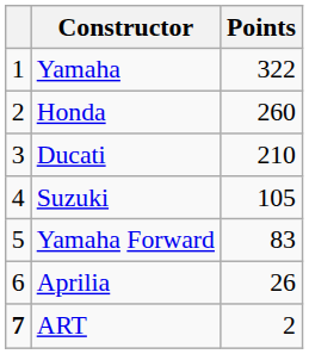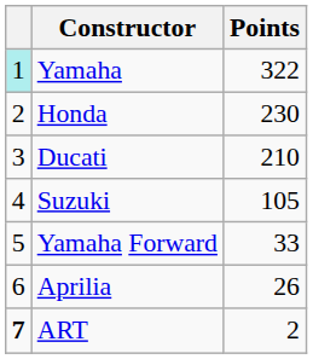 <table class="wikitable" style="font-size: 95%;">
 <tr>
 <th></th>
 <th>Constructor</th>
 <th>Points</th>
 </tr>
 <tr>
-<td align=center>1</td>
+<td align=center style="background: paleturquoise;">1</td>
 <td> <a href='#'>Yamaha</a></td>
 <td align=right>322</td>
 </tr>
 <tr>
 <td align=center>2</td>
 <td> <a href='#'>Honda</a></td>
-<td align=right>260</td>
+<td align=right>230</td>
 </tr>
 <tr>
 <td align=center>3</td>
 <td> <a href='#'>Ducati</a></td>
 <td align=right>210</td>
 </tr>
 <tr>
 <td align=center>4</td>
 <td> <a href='#'>Suzuki</a></td>
 <td align=right>105</td>
 </tr>
 <tr>
 <td align=center>5</td>
 <td> <a href='#'>Yamaha</a> <a href='#'>Forward</a></td>
-<td align=right>83</td>
+<td align=right>33</td>
 </tr>
 <tr>
 <td align=center>6</td>
 <td> <a href='#'>Aprilia</a></td>
 <td align=right>26</td>
 </tr>
 <tr>
 <td align=center><strong>7</strong></td>
 <td> <a href='#'>ART</a></td>
 <td align=right>2</td>
 </tr>
 </table>
